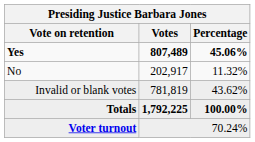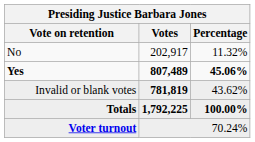 <table class="wikitable" style="font-size: 95%;">
 <tr style="background-color:#E9E9E9">
 <th colspan="3">Presiding Justice Barbara Jones</th>
 </tr>
 <tr bgcolor="#EEEEEE" align="center">
 <th style="width: 170px">Vote on retention</th>
 <th style="width: 50px">Votes</th>
 <th style="width: 40px">Percentage</th>
 </tr>
 <tr>
+<td>No</td>
+<td align="right">202,917</td>
+<td align="right">11.32%</td>
+</tr>
+<tr>
 <td><strong>Yes</strong></td>
 <td align="right"><strong>807,489</strong></td>
 <td align="right"><strong>45.06%</strong></td>
 </tr>
-<tr>
-<td>No</td>
-<td align="right">202,917</td>
-<td align="right">11.32%</td>
-</tr>
 <tr bgcolor="#EEEEEE">
 <td align="right">Invalid or blank votes</td>
-<td align="right">781,819</td>
+<td align="right"><strong>781,819</strong></td>
 <td align="right">43.62%</td>
 </tr>
 <tr bgcolor="#EEEEEE">
 <td align="right"><strong>Totals</strong></td>
 <td align="right"><strong>1,792,225</strong></td>
 <td align="right"><strong>100.00%</strong></td>
 </tr>
 <tr bgcolor="#EEEEEE">
 <td align="right"><strong><a href='#'>Voter turnout</a></strong></td>
 <td colspan="2" align="right">70.24%</td>
 </tr>
 </table>
